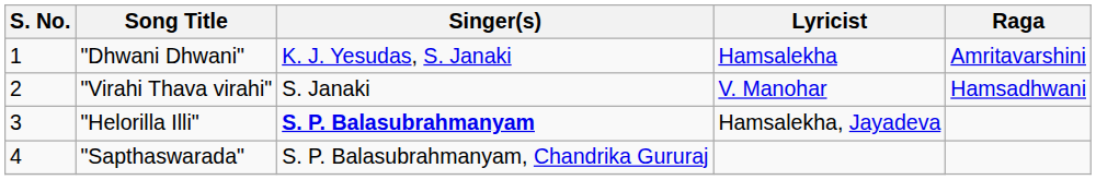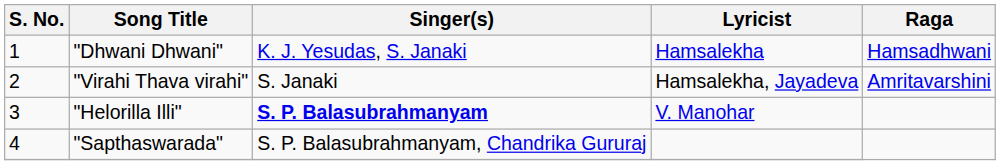 <table class="wikitable">
 <tr>
 <th>S. No.</th>
 <th>Song Title</th>
 <th>Singer(s)</th>
 <th>Lyricist</th>
 <th>Raga</th>
 </tr>
 <tr>
 <td>1</td>
 <td>"Dhwani Dhwani"</td>
 <td><a href='#'>K. J. Yesudas</a>, <a href='#'>S. Janaki</a></td>
 <td><a href='#'>Hamsalekha</a></td>
-<td><a href='#'>Amritavarshini</a></td>
+<td><a href='#'>Hamsadhwani</a></td>
 </tr>
 <tr>
 <td>2</td>
 <td>"Virahi Thava virahi"</td>
 <td>S. Janaki</td>
-<td><a href='#'>V. Manohar</a></td>
-<td><a href='#'>Hamsadhwani</a></td>
+<td>Hamsalekha, <a href='#'>Jayadeva</a></td>
+<td><a href='#'>Amritavarshini</a></td>
 </tr>
 <tr>
 <td>3</td>
 <td>"Helorilla Illi"</td>
 <td><strong><a href='#'>S. P. Balasubrahmanyam</a></strong></td>
-<td>Hamsalekha, <a href='#'>Jayadeva</a></td>
+<td><a href='#'>V. Manohar</a></td>
 <td></td>
 </tr>
 <tr>
 <td>4</td>
 <td>"Sapthaswarada"</td>
 <td>S. P. Balasubrahmanyam, <a href='#'>Chandrika Gururaj</a></td>
 <td></td>
 </tr>
 <tr>
 </tr>
 </table>
